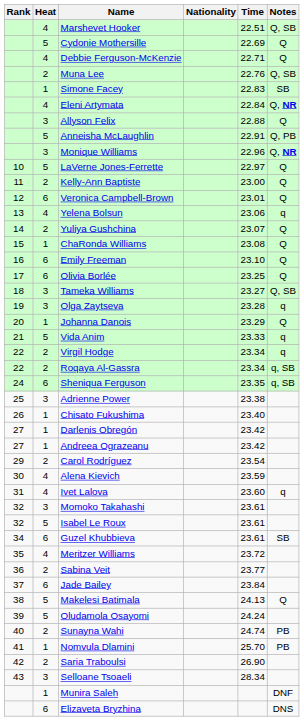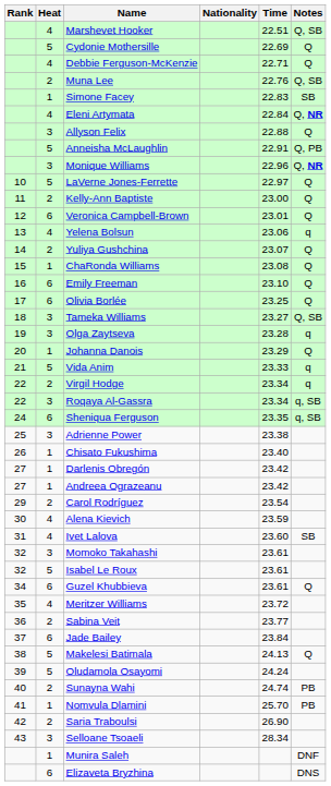 <table class="wikitable sortable" style="text-align:center">
 <tr>
 <th>Rank</th>
 <th>Heat</th>
 <th>Name</th>
 <th>Nationality</th>
 <th>Time</th>
 <th>Notes</th>
 </tr>
 <tr bgcolor=ccffcc>
 <td></td>
 <td>4</td>
 <td align=left><a href='#'>Marshevet Hooker</a></td>
 <td align=left></td>
 <td>22.51</td>
 <td>Q, SB</td>
 </tr>
 <tr bgcolor=ccffcc>
 <td></td>
 <td>5</td>
 <td align=left><a href='#'>Cydonie Mothersille</a></td>
 <td align=left></td>
 <td>22.69</td>
 <td>Q</td>
 </tr>
 <tr bgcolor=ccffcc>
 <td></td>
 <td>4</td>
 <td align=left><a href='#'>Debbie Ferguson-McKenzie</a></td>
 <td align=left></td>
 <td>22.71</td>
 <td>Q</td>
 </tr>
 <tr bgcolor=ccffcc>
 <td></td>
 <td>2</td>
 <td align=left><a href='#'>Muna Lee</a></td>
 <td align=left></td>
 <td>22.76</td>
 <td>Q, SB</td>
 </tr>
 <tr bgcolor=ccffcc>
 <td></td>
 <td>1</td>
 <td align=left><a href='#'>Simone Facey</a></td>
 <td align=left></td>
 <td>22.83</td>
 <td>SB</td>
 </tr>
 <tr bgcolor=ccffcc>
 <td></td>
 <td>4</td>
 <td align=left><a href='#'>Eleni Artymata</a></td>
 <td align=left></td>
 <td>22.84</td>
 <td>Q, <strong><a href='#'>NR</a></strong></td>
 </tr>
 <tr bgcolor=ccffcc>
 <td></td>
 <td>3</td>
 <td align=left><a href='#'>Allyson Felix</a></td>
 <td align=left></td>
 <td>22.88</td>
 <td>Q</td>
 </tr>
 <tr bgcolor=ccffcc>
 <td></td>
 <td>5</td>
 <td align=left><a href='#'>Anneisha McLaughlin</a></td>
 <td align=left></td>
 <td>22.91</td>
 <td>Q, PB</td>
 </tr>
 <tr bgcolor=ccffcc>
 <td></td>
 <td>3</td>
 <td align=left><a href='#'>Monique Williams</a></td>
 <td align=left></td>
 <td>22.96</td>
 <td>Q, <strong><a href='#'>NR</a></strong></td>
 </tr>
 <tr bgcolor=ccffcc>
 <td>10</td>
 <td>5</td>
 <td align=left><a href='#'>LaVerne Jones-Ferrette</a></td>
 <td align=left></td>
 <td>22.97</td>
 <td>Q</td>
 </tr>
 <tr bgcolor=ccffcc>
 <td>11</td>
 <td>2</td>
 <td align=left><a href='#'>Kelly-Ann Baptiste</a></td>
 <td align=left></td>
 <td>23.00</td>
 <td>Q</td>
 </tr>
 <tr bgcolor=ccffcc>
 <td>12</td>
 <td>6</td>
 <td align=left><a href='#'>Veronica Campbell-Brown</a></td>
 <td align=left></td>
 <td>23.01</td>
 <td>Q</td>
 </tr>
 <tr bgcolor=ccffcc>
 <td>13</td>
 <td>4</td>
 <td align=left><a href='#'>Yelena Bolsun</a></td>
 <td align=left></td>
 <td>23.06</td>
 <td>q</td>
 </tr>
 <tr bgcolor=ccffcc>
 <td>14</td>
 <td>2</td>
 <td align=left><a href='#'>Yuliya Gushchina</a></td>
 <td align=left></td>
 <td>23.07</td>
 <td>Q</td>
 </tr>
 <tr bgcolor=ccffcc>
 <td>15</td>
 <td>1</td>
 <td align=left><a href='#'>ChaRonda Williams</a></td>
 <td align=left></td>
 <td>23.08</td>
 <td>Q</td>
 </tr>
 <tr bgcolor=ccffcc>
 <td>16</td>
 <td>6</td>
 <td align=left><a href='#'>Emily Freeman</a></td>
 <td align=left></td>
 <td>23.10</td>
 <td>Q</td>
 </tr>
 <tr bgcolor=ccffcc>
 <td>17</td>
 <td>6</td>
 <td align=left><a href='#'>Olivia Borlée</a></td>
 <td align=left></td>
 <td>23.25</td>
 <td>Q</td>
 </tr>
 <tr bgcolor=ccffcc>
 <td>18</td>
 <td>3</td>
 <td align=left><a href='#'>Tameka Williams</a></td>
 <td align=left></td>
 <td>23.27</td>
 <td>Q, SB</td>
 </tr>
 <tr bgcolor=ccffcc>
 <td>19</td>
 <td>3</td>
 <td align=left><a href='#'>Olga Zaytseva</a></td>
 <td align=left></td>
 <td>23.28</td>
 <td>q</td>
 </tr>
 <tr bgcolor=ccffcc>
 <td>20</td>
 <td>1</td>
 <td align=left><a href='#'>Johanna Danois</a></td>
 <td align=left></td>
 <td>23.29</td>
 <td>Q</td>
 </tr>
 <tr bgcolor=ccffcc>
 <td>21</td>
 <td>5</td>
 <td align=left><a href='#'>Vida Anim</a></td>
 <td align=left></td>
 <td>23.33</td>
 <td>q</td>
 </tr>
 <tr bgcolor=ccffcc>
 <td>22</td>
 <td>2</td>
 <td align=left><a href='#'>Virgil Hodge</a></td>
 <td align=left></td>
 <td>23.34</td>
 <td>q</td>
 </tr>
 <tr bgcolor=ccffcc>
 <td>22</td>
-<td>2</td>
+<td>3</td>
 <td align=left><a href='#'>Roqaya Al-Gassra</a></td>
 <td align=left></td>
 <td>23.34</td>
 <td>q, SB</td>
 </tr>
 <tr bgcolor=ccffcc>
 <td>24</td>
 <td>6</td>
 <td align=left><a href='#'>Sheniqua Ferguson</a></td>
 <td align=left></td>
 <td>23.35</td>
 <td>q, SB</td>
 </tr>
 <tr>
 <td>25</td>
 <td>3</td>
 <td align=left><a href='#'>Adrienne Power</a></td>
 <td align=left></td>
 <td>23.38</td>
 <td></td>
 </tr>
 <tr>
 <td>26</td>
 <td>1</td>
 <td align=left><a href='#'>Chisato Fukushima</a></td>
 <td align=left></td>
 <td>23.40</td>
 <td></td>
 </tr>
 <tr>
 <td>27</td>
 <td>1</td>
 <td align=left><a href='#'>Darlenis Obregón</a></td>
 <td align=left></td>
 <td>23.42</td>
 <td></td>
 </tr>
 <tr>
 <td>27</td>
 <td>1</td>
 <td align=left><a href='#'>Andreea Ograzeanu</a></td>
 <td align=left></td>
 <td>23.42</td>
 <td></td>
 </tr>
 <tr>
 <td>29</td>
 <td>2</td>
 <td align=left><a href='#'>Carol Rodríguez</a></td>
 <td align=left></td>
 <td>23.54</td>
 <td></td>
 </tr>
 <tr>
 <td>30</td>
 <td>4</td>
 <td align=left><a href='#'>Alena Kievich</a></td>
 <td align=left></td>
 <td>23.59</td>
 <td></td>
 </tr>
 <tr>
 <td>31</td>
 <td>4</td>
 <td align=left><a href='#'>Ivet Lalova</a></td>
 <td align=left></td>
 <td>23.60</td>
-<td>q</td>
+<td>SB</td>
 </tr>
 <tr>
 <td>32</td>
 <td>3</td>
 <td align=left><a href='#'>Momoko Takahashi</a></td>
 <td align=left></td>
 <td>23.61</td>
 <td></td>
 </tr>
 <tr>
 <td>32</td>
 <td>5</td>
 <td align=left><a href='#'>Isabel Le Roux</a></td>
 <td align=left></td>
 <td>23.61</td>
 <td></td>
 </tr>
 <tr>
 <td>34</td>
 <td>6</td>
 <td align=left><a href='#'>Guzel Khubbieva</a></td>
 <td align=left></td>
 <td>23.61</td>
-<td>SB</td>
+<td>Q</td>
 </tr>
 <tr>
 <td>35</td>
 <td>4</td>
 <td align=left><a href='#'>Meritzer Williams</a></td>
 <td align=left></td>
 <td>23.72</td>
 <td></td>
 </tr>
 <tr>
 <td>36</td>
 <td>2</td>
 <td align=left><a href='#'>Sabina Veit</a></td>
 <td align=left></td>
 <td>23.77</td>
 <td></td>
 </tr>
 <tr>
 <td>37</td>
 <td>6</td>
 <td align=left><a href='#'>Jade Bailey</a></td>
 <td align=left></td>
 <td>23.84</td>
 <td></td>
 </tr>
 <tr>
 <td>38</td>
 <td>5</td>
 <td align=left><a href='#'>Makelesi Batimala</a></td>
 <td align=left></td>
 <td>24.13</td>
 <td>Q</td>
 </tr>
 <tr>
 <td>39</td>
 <td>5</td>
 <td align=left><a href='#'>Oludamola Osayomi</a></td>
 <td align=left></td>
 <td>24.24</td>
 <td></td>
 </tr>
 <tr>
 <td>40</td>
 <td>2</td>
 <td align=left><a href='#'>Sunayna Wahi</a></td>
 <td align=left></td>
 <td>24.74</td>
 <td>PB</td>
 </tr>
 <tr>
 <td>41</td>
 <td>1</td>
 <td align=left><a href='#'>Nomvula Dlamini</a></td>
 <td align=left></td>
 <td>25.70</td>
 <td>PB</td>
 </tr>
 <tr>
 <td>42</td>
 <td>2</td>
 <td align=left><a href='#'>Saria Traboulsi</a></td>
 <td align=left></td>
 <td>26.90</td>
 <td></td>
 </tr>
 <tr>
 <td>43</td>
 <td>3</td>
 <td align=left><a href='#'>Selloane Tsoaeli</a></td>
 <td align=left></td>
 <td>28.34</td>
 <td></td>
 </tr>
 <tr>
 <td></td>
 <td>1</td>
 <td align=left><a href='#'>Munira Saleh</a></td>
 <td align=left></td>
 <td></td>
 <td>DNF</td>
 </tr>
 <tr>
 <td></td>
 <td>6</td>
 <td align=left><a href='#'>Elizaveta Bryzhina</a></td>
 <td align=left></td>
 <td></td>
 <td>DNS</td>
 </tr>
 </table>
